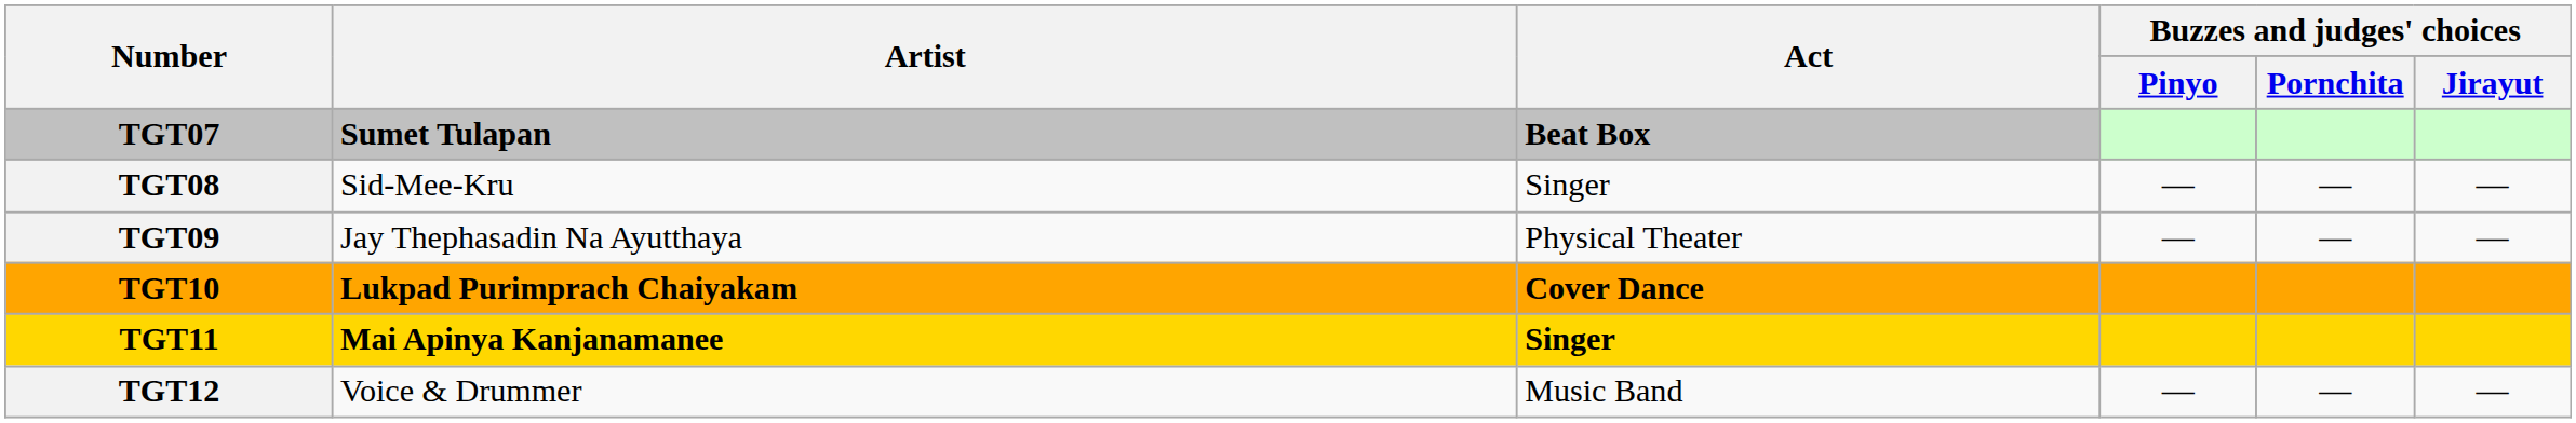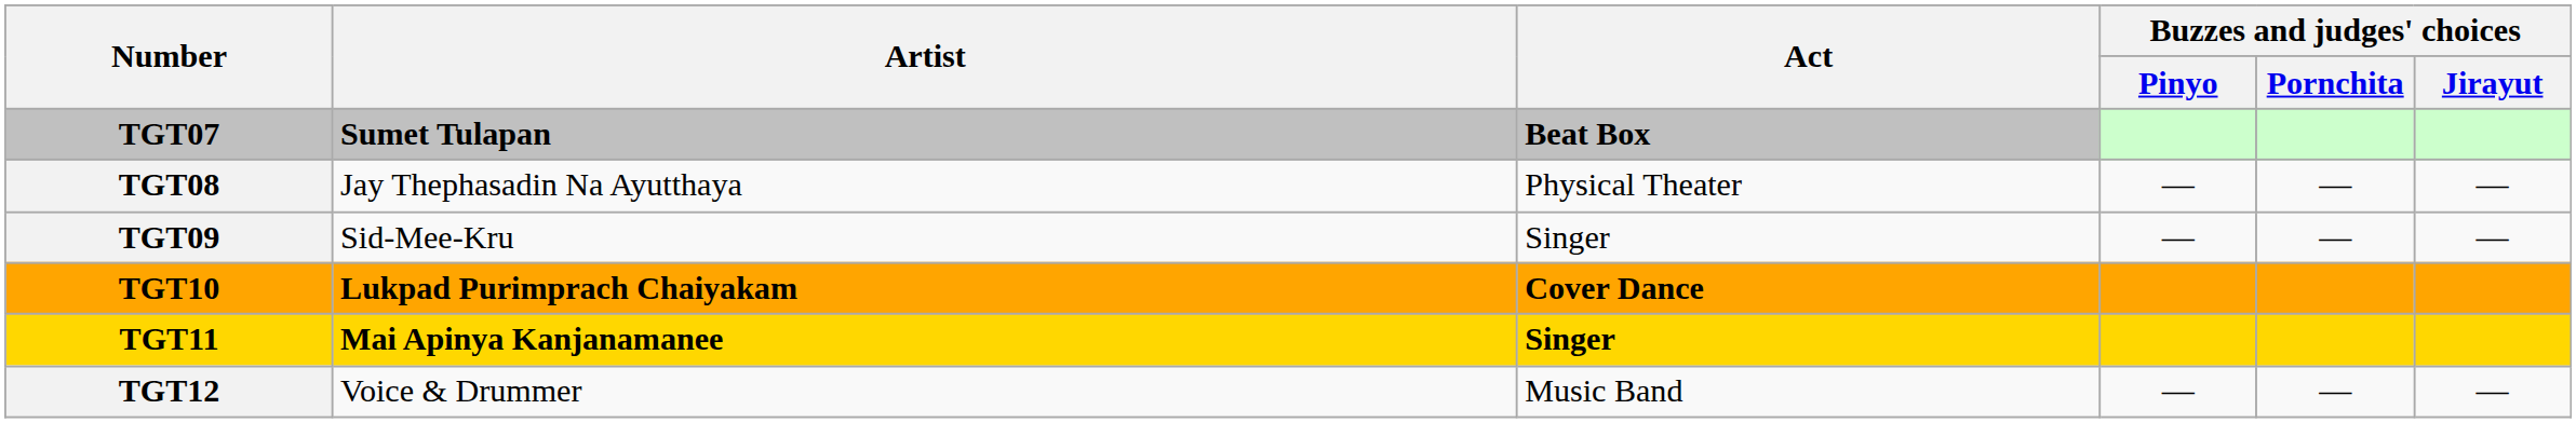 <table class="wikitable" width="100%">
 <tr>
 <th rowspan=2>Number</th>
 <th rowspan=2>Artist</th>
 <th rowspan=2>Act</th>
 <th colspan=3>Buzzes and judges' choices</th>
 </tr>
 <tr>
 <th width="70"><a href='#'>Pinyo</a></th>
 <th width="70"><a href='#'>Pornchita</a></th>
 <th width="70"><a href='#'>Jirayut</a></th>
 </tr>
 <tr>
 <th style="background-color:silver">TGT07</th>
 <td style="background-color:silver"><strong>Sumet Tulapan</strong></td>
 <td style="background-color:silver"><strong>Beat Box</strong></td>
 <td style="background-color:#CFC;text-align:center"></td>
 <td style="background-color:#CFC;text-align:center"></td>
 <td style="background-color:#CFC;text-align:center"></td>
 </tr>
 <tr>
 <th>TGT08</th>
-<td>Sid-Mee-Kru</td>
-<td>Singer</td>
+<td>Jay Thephasadin Na Ayutthaya</td>
+<td>Physical Theater</td>
 <td align="center">—</td>
 <td align="center">—</td>
 <td align="center">—</td>
 </tr>
 <tr>
 <th>TGT09</th>
-<td>Jay Thephasadin Na Ayutthaya</td>
-<td>Physical Theater</td>
+<td>Sid-Mee-Kru</td>
+<td>Singer</td>
 <td align="center">—</td>
 <td align="center">—</td>
 <td align="center">—</td>
 </tr>
 <tr>
 <th style="background-color:orange">TGT10</th>
 <td style="background-color:orange"><strong>Lukpad Purimprach Chaiyakam</strong></td>
 <td style="background-color:orange"><strong>Cover Dance</strong></td>
 <td style="background-color:orange"></td>
 <td style="background-color:orange"></td>
 <td style="background-color:orange"></td>
 </tr>
 <tr>
 <th style="background:gold;">TGT11</th>
 <td style="background:gold;"><strong>Mai Apinya Kanjanamanee</strong></td>
 <td style="background:gold;"><strong>Singer</strong></td>
 <td style="background:gold;"></td>
 <td style="background:gold;"></td>
 <td style="background:gold;"></td>
 </tr>
 <tr>
 <th>TGT12</th>
 <td>Voice & Drummer</td>
 <td>Music Band</td>
 <td align="center">—</td>
 <td align="center">—</td>
 <td align="center">—</td>
 </tr>
 </table>
